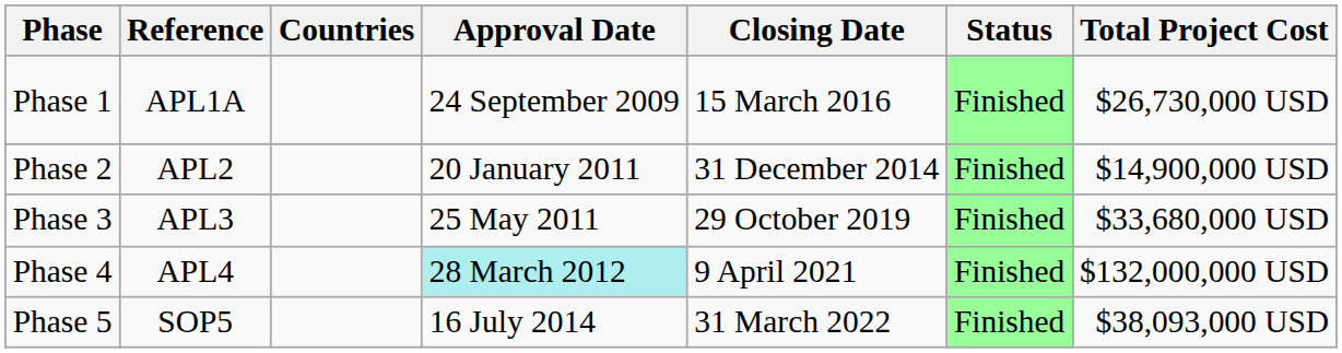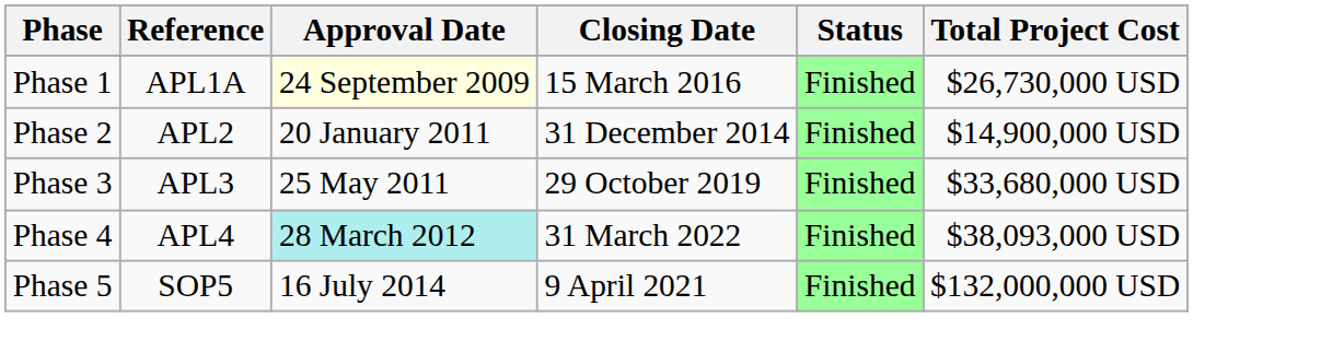 <table class="wikitable">
 <tr>
 <th>Phase</th>
 <th>Reference</th>
-<th>Countries</th>
 <th>Approval Date</th>
 <th>Closing Date</th>
 <th>Status</th>
 <th>Total Project Cost</th>
 </tr>
 <tr>
 <td>Phase 1</td>
 <td style="text-align:center;">APL1A</td>
-<td><br><br></td>
-<td>24 September 2009</td>
+<td style="background: lightyellow;">24 September 2009</td>
 <td>15 March 2016</td>
 <td style="background: #99ff99">Finished</td>
 <td style="text-align:right;">$26,730,000 USD</td>
 </tr>
 <tr>
 <td>Phase 2</td>
 <td style="text-align:center;">APL2</td>
-<td></td>
 <td>20 January 2011</td>
 <td>31 December 2014</td>
 <td style="background: #99ff99">Finished</td>
 <td style="text-align:right;">$14,900,000 USD</td>
 </tr>
 <tr>
 <td>Phase 3</td>
 <td style="text-align:center;">APL3</td>
-<td></td>
 <td>25 May 2011</td>
 <td>29 October 2019</td>
 <td style="background: #99ff99">Finished</td>
 <td style="text-align:right;">$33,680,000 USD</td>
 </tr>
 <tr>
 <td>Phase 4</td>
 <td style="text-align:center;">APL4</td>
-<td></td>
 <td style="background: paleturquoise;">28 March 2012</td>
+<td>31 March 2022</td>
+<td style="background: #99ff99">Finished</td>
+<td style="text-align:right;">$38,093,000 USD</td>
+</tr>
+<tr>
+<td>Phase 5</td>
+<td style="text-align:center;">SOP5</td>
+<td>16 July 2014</td>
 <td>9 April 2021</td>
 <td style="background: #99ff99">Finished</td>
 <td style="text-align:right;">$132,000,000 USD</td>
 </tr>
-<tr>
-<td>Phase 5</td>
-<td style="text-align:center;">SOP5</td>
-<td></td>
-<td>16 July 2014</td>
-<td>31 March 2022</td>
-<td style="background: #99ff99">Finished</td>
-<td style="text-align:right;">$38,093,000 USD</td>
-</tr>
 </table>
